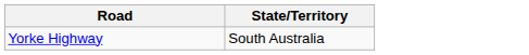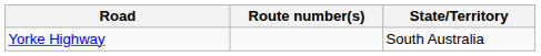 <table class=wikitable>
 <tr>
 <th style="width:15em;">Road</th>
+<th style="width:10em;">Route number(s)</th>
 <th style="width:10em;">State/Territory</th>
 </tr>
 <tr>
 <td><a href='#'>Yorke Highway</a></td>
+<td></td>
 <td>South Australia</td>
 </tr>
 </table>
